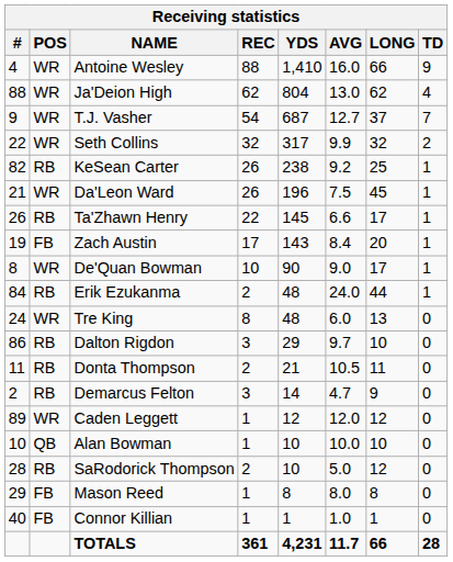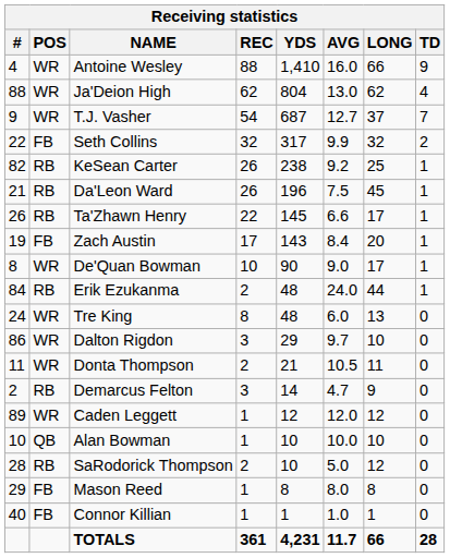 <table class="wikitable sortable collapsible collapsed">
 <tr>
 <th colspan="8">Receiving statistics</th>
 </tr>
 <tr>
 <th>#</th>
 <th>POS</th>
 <th>NAME</th>
 <th>REC</th>
 <th>YDS</th>
 <th>AVG</th>
 <th>LONG</th>
 <th>TD</th>
 </tr>
 <tr>
 <td>4</td>
 <td>WR</td>
 <td>Antoine Wesley</td>
 <td>88</td>
 <td>1,410</td>
 <td>16.0</td>
 <td>66</td>
 <td>9</td>
 </tr>
 <tr>
 <td>88</td>
 <td>WR</td>
 <td>Ja'Deion High</td>
 <td>62</td>
 <td>804</td>
 <td>13.0</td>
 <td>62</td>
 <td>4</td>
 </tr>
 <tr>
 <td>9</td>
 <td>WR</td>
 <td>T.J. Vasher</td>
 <td>54</td>
 <td>687</td>
 <td>12.7</td>
 <td>37</td>
 <td>7</td>
 </tr>
 <tr>
 <td>22</td>
-<td>WR</td>
+<td>FB</td>
 <td>Seth Collins</td>
 <td>32</td>
 <td>317</td>
 <td>9.9</td>
 <td>32</td>
 <td>2</td>
 </tr>
 <tr>
 <td>82</td>
 <td>RB</td>
 <td>KeSean Carter</td>
 <td>26</td>
 <td>238</td>
 <td>9.2</td>
 <td>25</td>
 <td>1</td>
 </tr>
 <tr>
 <td>21</td>
-<td>WR</td>
+<td>RB</td>
 <td>Da'Leon Ward</td>
 <td>26</td>
 <td>196</td>
 <td>7.5</td>
 <td>45</td>
 <td>1</td>
 </tr>
 <tr>
 <td>26</td>
 <td>RB</td>
 <td>Ta'Zhawn Henry</td>
 <td>22</td>
 <td>145</td>
 <td>6.6</td>
 <td>17</td>
 <td>1</td>
 </tr>
 <tr>
 <td>19</td>
 <td>FB</td>
 <td>Zach Austin</td>
 <td>17</td>
 <td>143</td>
 <td>8.4</td>
 <td>20</td>
 <td>1</td>
 </tr>
 <tr>
 <td>8</td>
 <td>WR</td>
 <td>De'Quan Bowman</td>
 <td>10</td>
 <td>90</td>
 <td>9.0</td>
 <td>17</td>
 <td>1</td>
 </tr>
 <tr>
 <td>84</td>
 <td>RB</td>
 <td>Erik Ezukanma</td>
 <td>2</td>
 <td>48</td>
 <td>24.0</td>
 <td>44</td>
 <td>1</td>
 </tr>
 <tr>
 <td>24</td>
 <td>WR</td>
 <td>Tre King</td>
 <td>8</td>
 <td>48</td>
 <td>6.0</td>
 <td>13</td>
 <td>0</td>
 </tr>
 <tr>
 <td>86</td>
-<td>RB</td>
+<td>WR</td>
 <td>Dalton Rigdon</td>
 <td>3</td>
 <td>29</td>
 <td>9.7</td>
 <td>10</td>
 <td>0</td>
 </tr>
 <tr>
 <td>11</td>
-<td>RB</td>
+<td>WR</td>
 <td>Donta Thompson</td>
 <td>2</td>
 <td>21</td>
 <td>10.5</td>
 <td>11</td>
 <td>0</td>
 </tr>
 <tr>
 <td>2</td>
 <td>RB</td>
 <td>Demarcus Felton</td>
 <td>3</td>
 <td>14</td>
 <td>4.7</td>
 <td>9</td>
 <td>0</td>
 </tr>
 <tr>
 <td>89</td>
 <td>WR</td>
 <td>Caden Leggett</td>
 <td>1</td>
 <td>12</td>
 <td>12.0</td>
 <td>12</td>
 <td>0</td>
 </tr>
 <tr>
 <td>10</td>
 <td>QB</td>
 <td>Alan Bowman</td>
 <td>1</td>
 <td>10</td>
 <td>10.0</td>
 <td>10</td>
 <td>0</td>
 </tr>
 <tr>
 <td>28</td>
 <td>RB</td>
 <td>SaRodorick Thompson</td>
 <td>2</td>
 <td>10</td>
 <td>5.0</td>
 <td>12</td>
 <td>0</td>
 </tr>
 <tr>
 <td>29</td>
 <td>FB</td>
 <td>Mason Reed</td>
 <td>1</td>
 <td>8</td>
 <td>8.0</td>
 <td>8</td>
 <td>0</td>
 </tr>
 <tr>
 <td>40</td>
 <td>FB</td>
 <td>Connor Killian</td>
 <td>1</td>
 <td>1</td>
 <td>1.0</td>
 <td>1</td>
 <td>0</td>
 </tr>
 <tr>
 <td></td>
 <td></td>
 <td><strong>TOTALS</strong></td>
 <td><strong>361</strong></td>
 <td><strong>4,231</strong></td>
 <td><strong>11.7</strong></td>
 <td><strong>66</strong></td>
 <td><strong>28</strong></td>
 </tr>
 </table>
